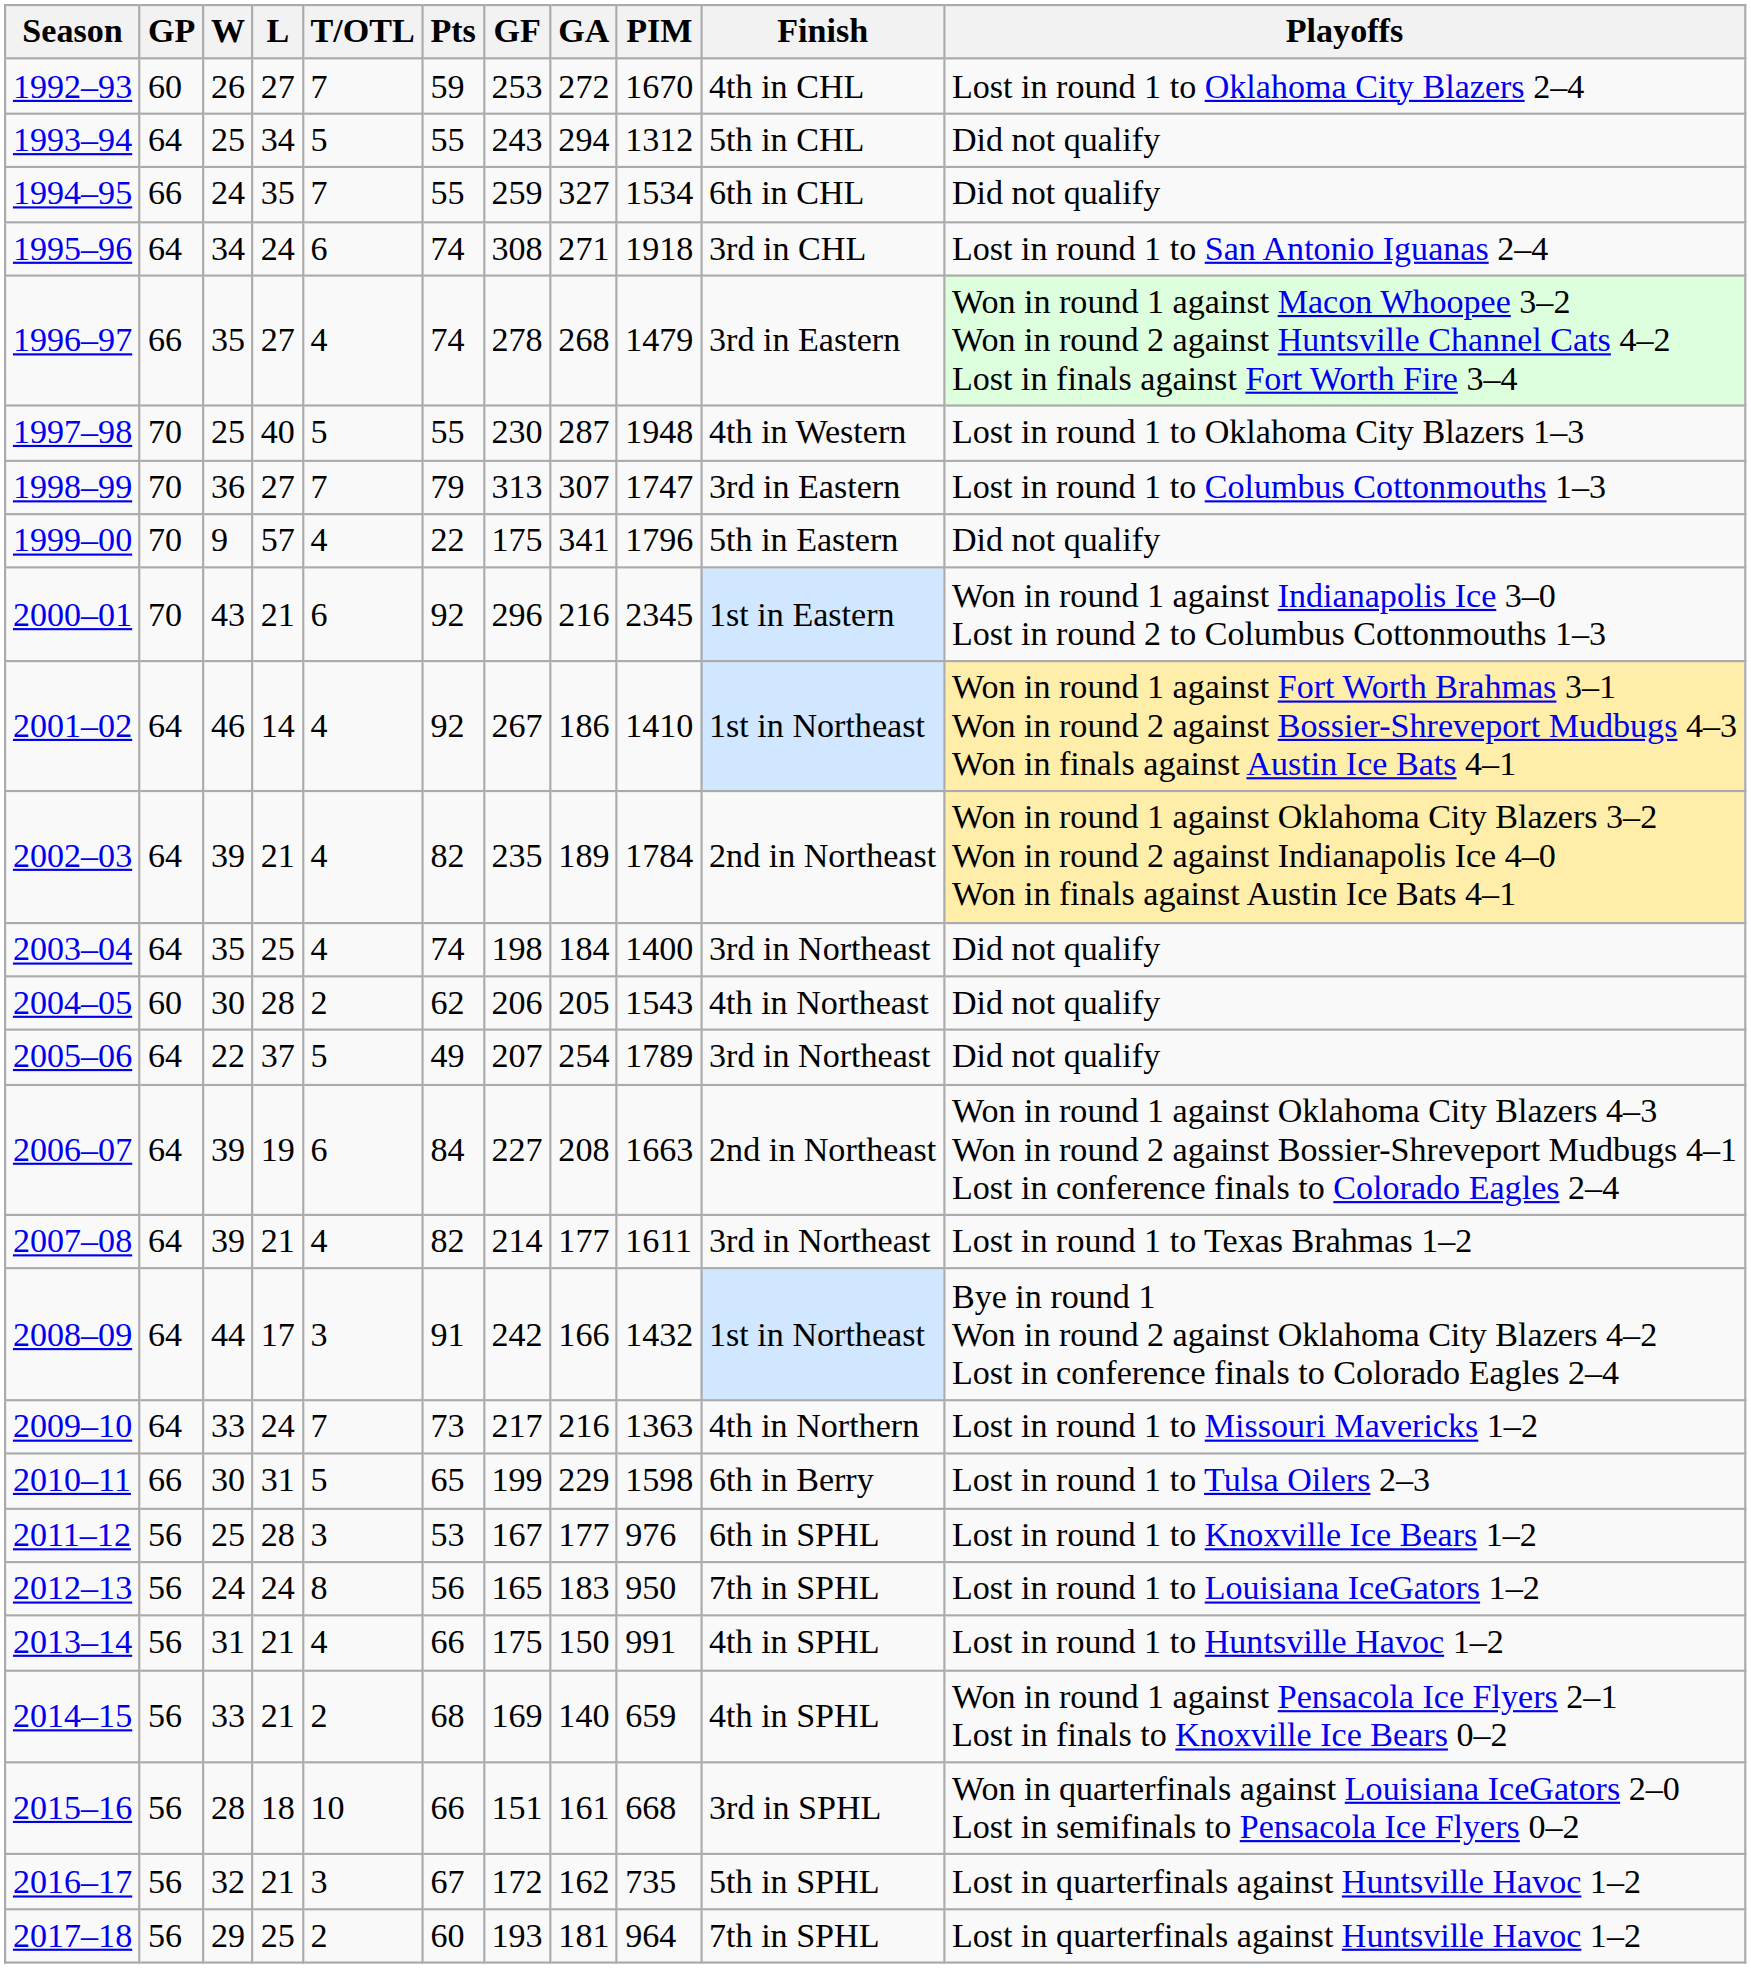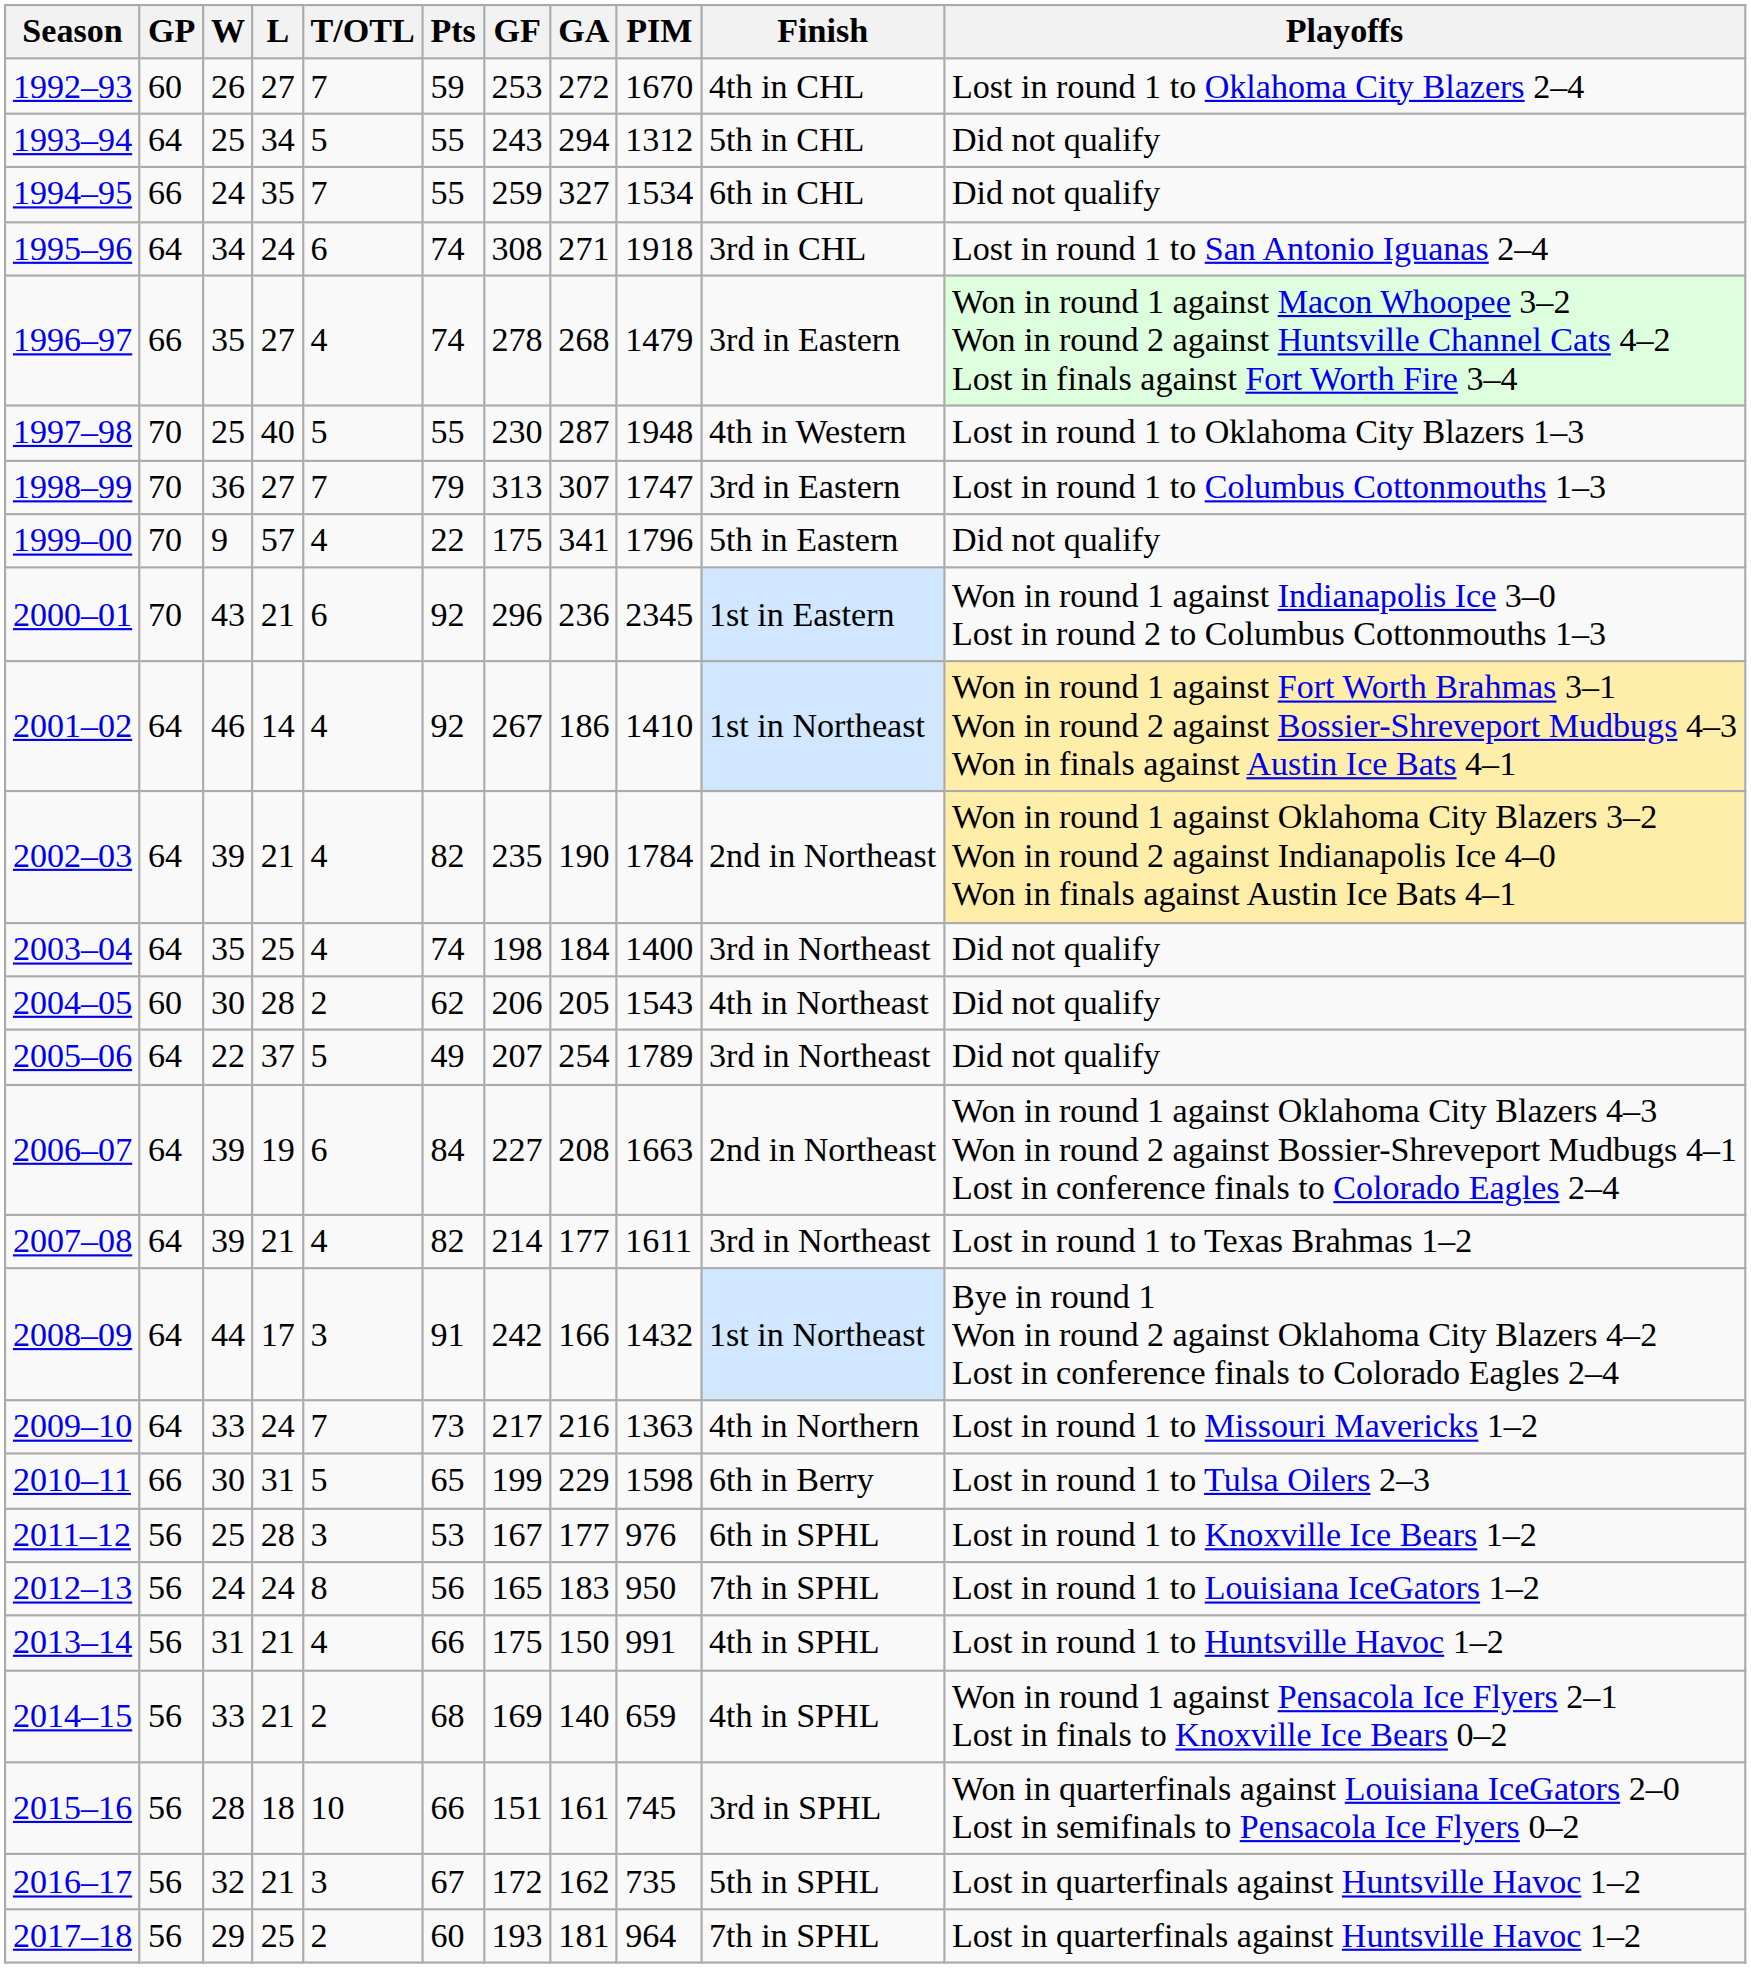 <table class="wikitable">
 <tr>
 <th>Season</th>
 <th>GP</th>
 <th>W</th>
 <th>L</th>
 <th>T/OTL</th>
 <th>Pts</th>
 <th>GF</th>
 <th>GA</th>
 <th>PIM</th>
 <th>Finish</th>
 <th>Playoffs</th>
 </tr>
 <tr>
 <td><a href='#'>1992–93</a></td>
 <td>60</td>
 <td>26</td>
 <td>27</td>
 <td>7</td>
 <td>59</td>
 <td>253</td>
 <td>272</td>
 <td>1670</td>
 <td>4th in CHL</td>
 <td>Lost in round 1 to <a href='#'>Oklahoma City Blazers</a> 2–4</td>
 </tr>
 <tr>
 <td><a href='#'>1993–94</a></td>
 <td>64</td>
 <td>25</td>
 <td>34</td>
 <td>5</td>
 <td>55</td>
 <td>243</td>
 <td>294</td>
 <td>1312</td>
 <td>5th in CHL</td>
 <td>Did not qualify</td>
 </tr>
 <tr>
 <td><a href='#'>1994–95</a></td>
 <td>66</td>
 <td>24</td>
 <td>35</td>
 <td>7</td>
 <td>55</td>
 <td>259</td>
 <td>327</td>
 <td>1534</td>
 <td>6th in CHL</td>
 <td>Did not qualify</td>
 </tr>
 <tr>
 <td><a href='#'>1995–96</a></td>
 <td>64</td>
 <td>34</td>
 <td>24</td>
 <td>6</td>
 <td>74</td>
 <td>308</td>
 <td>271</td>
 <td>1918</td>
 <td>3rd in CHL</td>
 <td>Lost in round 1 to <a href='#'>San Antonio Iguanas</a> 2–4</td>
 </tr>
 <tr>
 <td><a href='#'>1996–97</a></td>
 <td>66</td>
 <td>35</td>
 <td>27</td>
 <td>4</td>
 <td>74</td>
 <td>278</td>
 <td>268</td>
 <td>1479</td>
 <td>3rd in Eastern</td>
 <td style="background: #ddffdd;">Won in round 1 against <a href='#'>Macon Whoopee</a> 3–2<br>Won in round 2 against <a href='#'>Huntsville Channel Cats</a> 4–2<br>Lost in finals against <a href='#'>Fort Worth Fire</a> 3–4</td>
 </tr>
 <tr>
 <td><a href='#'>1997–98</a></td>
 <td>70</td>
 <td>25</td>
 <td>40</td>
 <td>5</td>
 <td>55</td>
 <td>230</td>
 <td>287</td>
 <td>1948</td>
 <td>4th in Western</td>
 <td>Lost in round 1 to Oklahoma City Blazers 1–3</td>
 </tr>
 <tr>
 <td><a href='#'>1998–99</a></td>
 <td>70</td>
 <td>36</td>
 <td>27</td>
 <td>7</td>
 <td>79</td>
 <td>313</td>
 <td>307</td>
 <td>1747</td>
 <td>3rd in Eastern</td>
 <td>Lost in round 1 to <a href='#'>Columbus Cottonmouths</a> 1–3</td>
 </tr>
 <tr>
 <td><a href='#'>1999–00</a></td>
 <td>70</td>
 <td>9</td>
 <td>57</td>
 <td>4</td>
 <td>22</td>
 <td>175</td>
 <td>341</td>
 <td>1796</td>
 <td>5th in Eastern</td>
 <td>Did not qualify</td>
 </tr>
 <tr>
 <td><a href='#'>2000–01</a></td>
 <td>70</td>
 <td>43</td>
 <td>21</td>
 <td>6</td>
 <td>92</td>
 <td>296</td>
-<td>216</td>
+<td>236</td>
 <td>2345</td>
 <td style="background: #d0e7ff;">1st in Eastern</td>
 <td>Won in round 1 against <a href='#'>Indianapolis Ice</a> 3–0<br>Lost in round 2 to Columbus Cottonmouths 1–3</td>
 </tr>
 <tr>
 <td><a href='#'>2001–02</a></td>
 <td>64</td>
 <td>46</td>
 <td>14</td>
 <td>4</td>
 <td>92</td>
 <td>267</td>
 <td>186</td>
 <td>1410</td>
 <td style="background: #d0e7ff;">1st in Northeast</td>
 <td style="background: #ffeeaa;">Won in round 1 against <a href='#'>Fort Worth Brahmas</a> 3–1<br>Won in round 2 against <a href='#'>Bossier-Shreveport Mudbugs</a> 4–3<br>Won in finals against <a href='#'>Austin Ice Bats</a> 4–1</td>
 </tr>
 <tr>
 <td><a href='#'>2002–03</a></td>
 <td>64</td>
 <td>39</td>
 <td>21</td>
 <td>4</td>
 <td>82</td>
 <td>235</td>
-<td>189</td>
+<td>190</td>
 <td>1784</td>
 <td>2nd in Northeast</td>
 <td style="background: #ffeeaa;">Won in round 1 against Oklahoma City Blazers 3–2<br>Won in round 2 against Indianapolis Ice 4–0<br>Won in finals against Austin Ice Bats 4–1</td>
 </tr>
 <tr>
 <td><a href='#'>2003–04</a></td>
 <td>64</td>
 <td>35</td>
 <td>25</td>
 <td>4</td>
 <td>74</td>
 <td>198</td>
 <td>184</td>
 <td>1400</td>
 <td>3rd in Northeast</td>
 <td>Did not qualify</td>
 </tr>
 <tr>
 <td><a href='#'>2004–05</a></td>
 <td>60</td>
 <td>30</td>
 <td>28</td>
 <td>2</td>
 <td>62</td>
 <td>206</td>
 <td>205</td>
 <td>1543</td>
 <td>4th in Northeast</td>
 <td>Did not qualify</td>
 </tr>
 <tr>
 <td><a href='#'>2005–06</a></td>
 <td>64</td>
 <td>22</td>
 <td>37</td>
 <td>5</td>
 <td>49</td>
 <td>207</td>
 <td>254</td>
 <td>1789</td>
 <td>3rd in Northeast</td>
 <td>Did not qualify</td>
 </tr>
 <tr>
 <td><a href='#'>2006–07</a></td>
 <td>64</td>
 <td>39</td>
 <td>19</td>
 <td>6</td>
 <td>84</td>
 <td>227</td>
 <td>208</td>
 <td>1663</td>
 <td>2nd in Northeast</td>
 <td>Won in round 1 against Oklahoma City Blazers 4–3<br>Won in round 2 against Bossier-Shreveport Mudbugs 4–1<br>Lost in conference finals to <a href='#'>Colorado Eagles</a> 2–4</td>
 </tr>
 <tr>
 <td><a href='#'>2007–08</a></td>
 <td>64</td>
 <td>39</td>
 <td>21</td>
 <td>4</td>
 <td>82</td>
 <td>214</td>
 <td>177</td>
 <td>1611</td>
 <td>3rd in Northeast</td>
 <td>Lost in round 1 to Texas Brahmas 1–2</td>
 </tr>
 <tr>
 <td><a href='#'>2008–09</a></td>
 <td>64</td>
 <td>44</td>
 <td>17</td>
 <td>3</td>
 <td>91</td>
 <td>242</td>
 <td>166</td>
 <td>1432</td>
 <td style="background: #d0e7ff;">1st in Northeast</td>
 <td>Bye in round 1<br>Won in round 2 against Oklahoma City Blazers 4–2<br>Lost in conference finals to Colorado Eagles 2–4</td>
 </tr>
 <tr>
 <td><a href='#'>2009–10</a></td>
 <td>64</td>
 <td>33</td>
 <td>24</td>
 <td>7</td>
 <td>73</td>
 <td>217</td>
 <td>216</td>
 <td>1363</td>
 <td>4th in Northern</td>
 <td>Lost in round 1 to <a href='#'>Missouri Mavericks</a> 1–2</td>
 </tr>
 <tr>
 <td><a href='#'>2010–11</a></td>
 <td>66</td>
 <td>30</td>
 <td>31</td>
 <td>5</td>
 <td>65</td>
 <td>199</td>
 <td>229</td>
 <td>1598</td>
 <td>6th in Berry</td>
 <td>Lost in round 1 to <a href='#'>Tulsa Oilers</a> 2–3</td>
 </tr>
 <tr>
 <td><a href='#'>2011–12</a></td>
 <td>56</td>
 <td>25</td>
 <td>28</td>
 <td>3</td>
 <td>53</td>
 <td>167</td>
 <td>177</td>
 <td>976</td>
 <td>6th in SPHL</td>
 <td>Lost in round 1 to <a href='#'>Knoxville Ice Bears</a> 1–2</td>
 </tr>
 <tr>
 <td><a href='#'>2012–13</a></td>
 <td>56</td>
 <td>24</td>
 <td>24</td>
 <td>8</td>
 <td>56</td>
 <td>165</td>
 <td>183</td>
 <td>950</td>
 <td>7th in SPHL</td>
 <td>Lost in round 1 to <a href='#'>Louisiana IceGators</a> 1–2</td>
 </tr>
 <tr>
 <td><a href='#'>2013–14</a></td>
 <td>56</td>
 <td>31</td>
 <td>21</td>
 <td>4</td>
 <td>66</td>
 <td>175</td>
 <td>150</td>
 <td>991</td>
 <td>4th in SPHL</td>
 <td>Lost in round 1 to <a href='#'>Huntsville Havoc</a> 1–2</td>
 </tr>
 <tr>
 <td><a href='#'>2014–15</a></td>
 <td>56</td>
 <td>33</td>
 <td>21</td>
 <td>2</td>
 <td>68</td>
 <td>169</td>
 <td>140</td>
 <td>659</td>
 <td>4th in SPHL</td>
 <td>Won in round 1 against <a href='#'>Pensacola Ice Flyers</a> 2–1<br>Lost in finals to <a href='#'>Knoxville Ice Bears</a> 0–2</td>
 </tr>
 <tr>
 <td><a href='#'>2015–16</a></td>
 <td>56</td>
 <td>28</td>
 <td>18</td>
 <td>10</td>
 <td>66</td>
 <td>151</td>
 <td>161</td>
-<td>668</td>
+<td>745</td>
 <td>3rd in SPHL</td>
 <td>Won in quarterfinals against <a href='#'>Louisiana IceGators</a> 2–0<br>Lost in semifinals to <a href='#'>Pensacola Ice Flyers</a> 0–2</td>
 </tr>
 <tr>
 <td><a href='#'>2016–17</a></td>
 <td>56</td>
 <td>32</td>
 <td>21</td>
 <td>3</td>
 <td>67</td>
 <td>172</td>
 <td>162</td>
 <td>735</td>
 <td>5th in SPHL</td>
 <td>Lost in quarterfinals against <a href='#'>Huntsville Havoc</a> 1–2</td>
 </tr>
 <tr>
 <td><a href='#'>2017–18</a></td>
 <td>56</td>
 <td>29</td>
 <td>25</td>
 <td>2</td>
 <td>60</td>
 <td>193</td>
 <td>181</td>
 <td>964</td>
 <td>7th in SPHL</td>
 <td>Lost in quarterfinals against <a href='#'>Huntsville Havoc</a> 1–2</td>
 </tr>
 </table>
